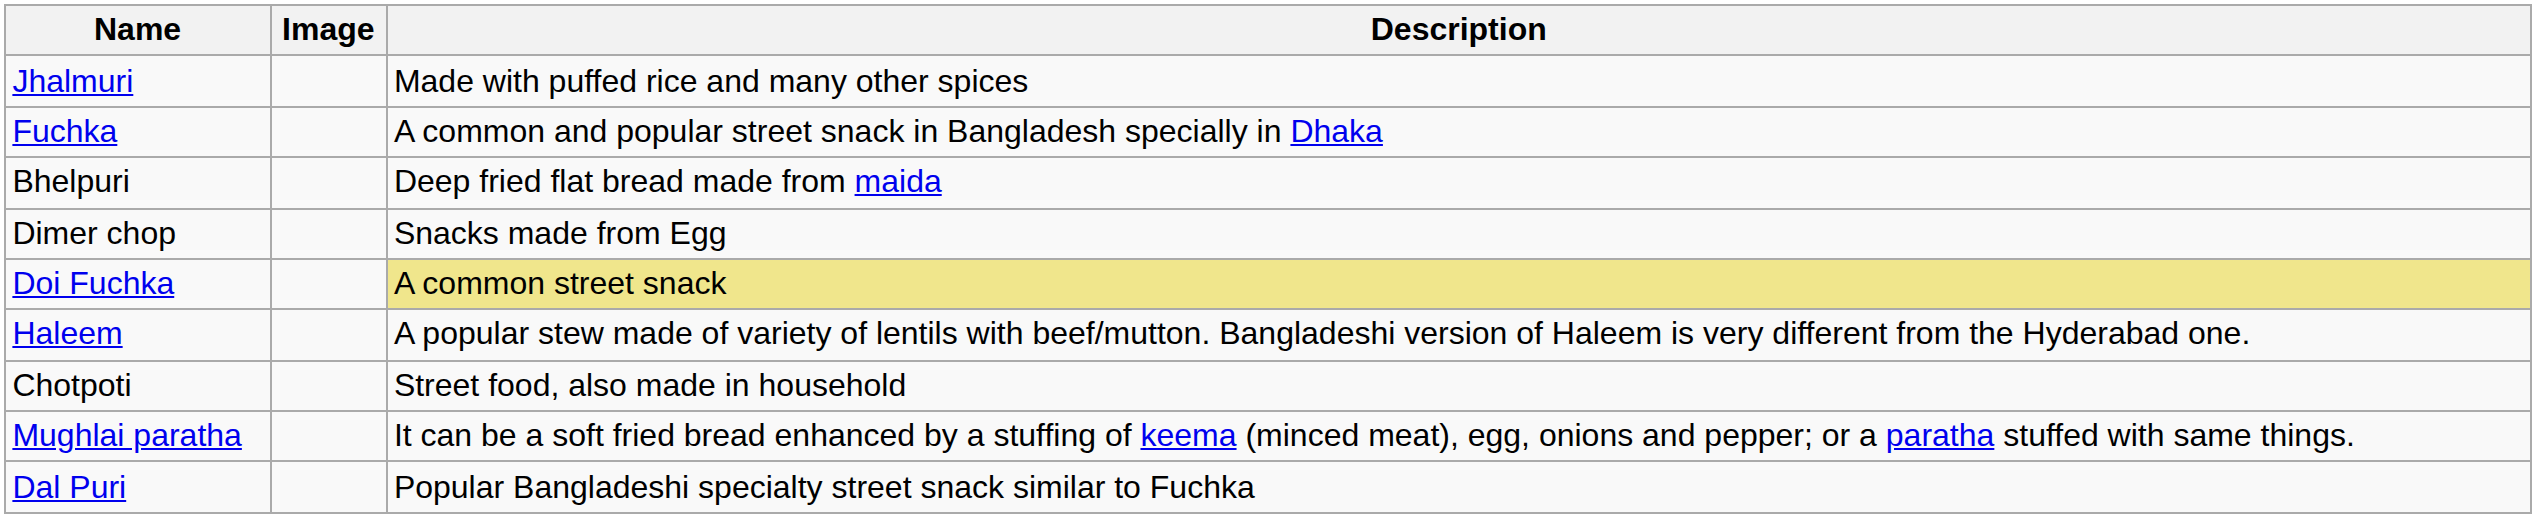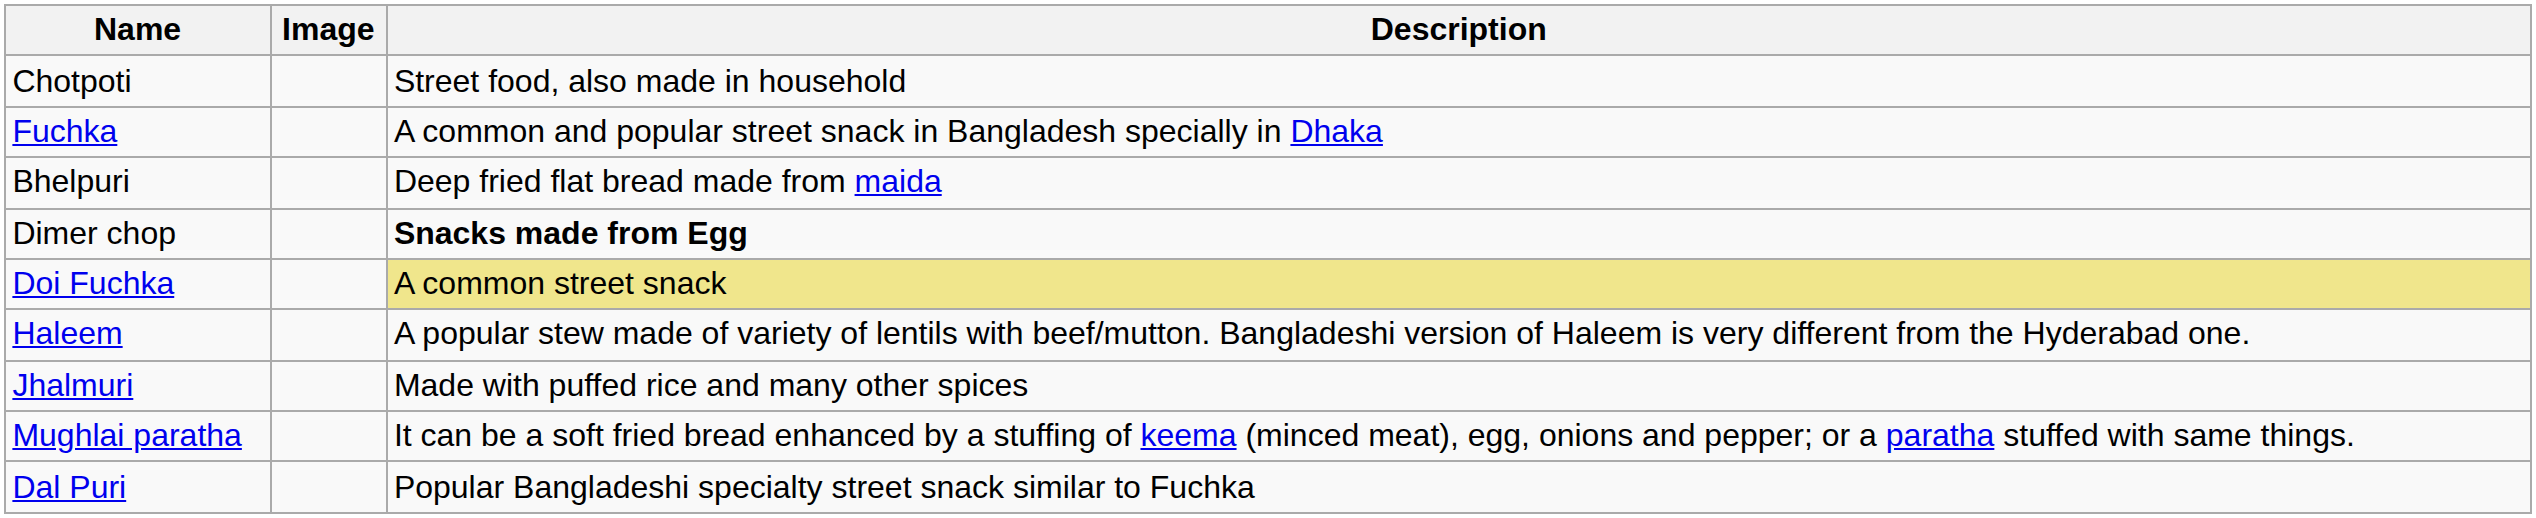 <table class="wikitable sortable" width="100%">
 <tr>
 <th>Name</th>
 <th>Image</th>
 <th>Description</th>
 </tr>
 <tr>
-<td><a href='#'>Jhalmuri</a></td>
+<td>Chotpoti</td>
 <td></td>
-<td>Made with puffed rice and many other spices</td>
+<td>Street food, also made in household</td>
 </tr>
 <tr>
 <td><a href='#'>Fuchka</a></td>
 <td></td>
 <td>A common and popular street snack in Bangladesh specially in <a href='#'>Dhaka</a></td>
 </tr>
 <tr>
 <td>Bhelpuri</td>
 <td></td>
 <td>Deep fried flat bread made from <a href='#'>maida</a></td>
 </tr>
 <tr>
 <td>Dimer chop</td>
 <td></td>
-<td>Snacks made from Egg</td>
+<td><strong>Snacks made from Egg</strong></td>
 </tr>
 <tr>
 <td><a href='#'>Doi Fuchka</a></td>
 <td></td>
 <td style="background: khaki;">A common street snack</td>
 </tr>
 <tr>
 <td><a href='#'>Haleem</a></td>
 <td></td>
 <td>A popular stew made of variety of lentils with beef/mutton. Bangladeshi version of Haleem is very different from the Hyderabad one.</td>
 </tr>
 <tr>
-<td>Chotpoti</td>
+<td><a href='#'>Jhalmuri</a></td>
 <td></td>
-<td>Street food, also made in household</td>
+<td>Made with puffed rice and many other spices</td>
 </tr>
 <tr>
 <td><a href='#'>Mughlai paratha</a></td>
 <td></td>
 <td>It can be a soft fried bread enhanced by a stuffing of <a href='#'>keema</a> (minced meat), egg, onions and pepper; or a <a href='#'>paratha</a> stuffed with same things.</td>
 </tr>
 <tr>
 <td><a href='#'>Dal Puri</a></td>
 <td></td>
 <td>Popular Bangladeshi specialty street snack similar to Fuchka</td>
 </tr>
 </table>
